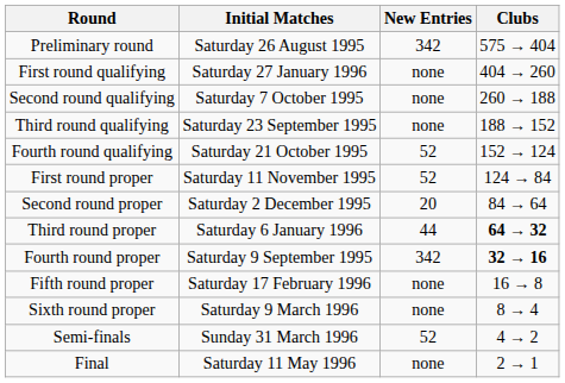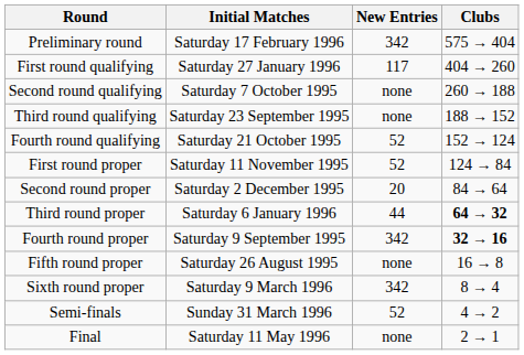 <table class="wikitable" style="text-align: center">
 <tr>
 <th>Round</th>
 <th>Initial Matches</th>
 <th>New Entries</th>
 <th>Clubs</th>
 </tr>
 <tr>
 <td>Preliminary round</td>
-<td>Saturday 26 August 1995</td>
+<td>Saturday 17 February 1996</td>
 <td>342</td>
 <td>575 → 404</td>
 </tr>
 <tr>
 <td>First round qualifying</td>
 <td>Saturday 27 January 1996</td>
-<td>none</td>
+<td>117</td>
 <td>404 → 260</td>
 </tr>
 <tr>
 <td>Second round qualifying</td>
 <td>Saturday 7 October 1995</td>
 <td>none</td>
 <td>260 → 188</td>
 </tr>
 <tr>
 <td>Third round qualifying</td>
 <td>Saturday 23 September 1995</td>
 <td>none</td>
 <td>188 → 152</td>
 </tr>
 <tr>
 <td>Fourth round qualifying</td>
 <td>Saturday 21 October 1995</td>
 <td>52</td>
 <td>152 → 124</td>
 </tr>
 <tr>
 <td>First round proper</td>
 <td>Saturday 11 November 1995</td>
 <td>52</td>
 <td>124 → 84</td>
 </tr>
 <tr>
 <td>Second round proper</td>
 <td>Saturday 2 December 1995</td>
 <td>20</td>
 <td>84 → 64</td>
 </tr>
 <tr>
 <td>Third round proper</td>
 <td>Saturday 6 January 1996</td>
 <td>44</td>
 <td><strong>64 → 32</strong></td>
 </tr>
 <tr>
 <td>Fourth round proper</td>
 <td>Saturday 9 September 1995</td>
 <td>342</td>
 <td><strong>32 → 16</strong></td>
 </tr>
 <tr>
 <td>Fifth round proper</td>
-<td>Saturday 17 February 1996</td>
+<td>Saturday 26 August 1995</td>
 <td>none</td>
 <td>16 → 8</td>
 </tr>
 <tr>
 <td>Sixth round proper</td>
 <td>Saturday 9 March 1996</td>
-<td>none</td>
+<td>342</td>
 <td>8 → 4</td>
 </tr>
 <tr>
 <td>Semi-finals</td>
 <td>Sunday 31 March 1996</td>
 <td>52</td>
 <td>4 → 2</td>
 </tr>
 <tr>
 <td>Final</td>
 <td>Saturday 11 May 1996</td>
 <td>none</td>
 <td>2 → 1</td>
 </tr>
 </table>
